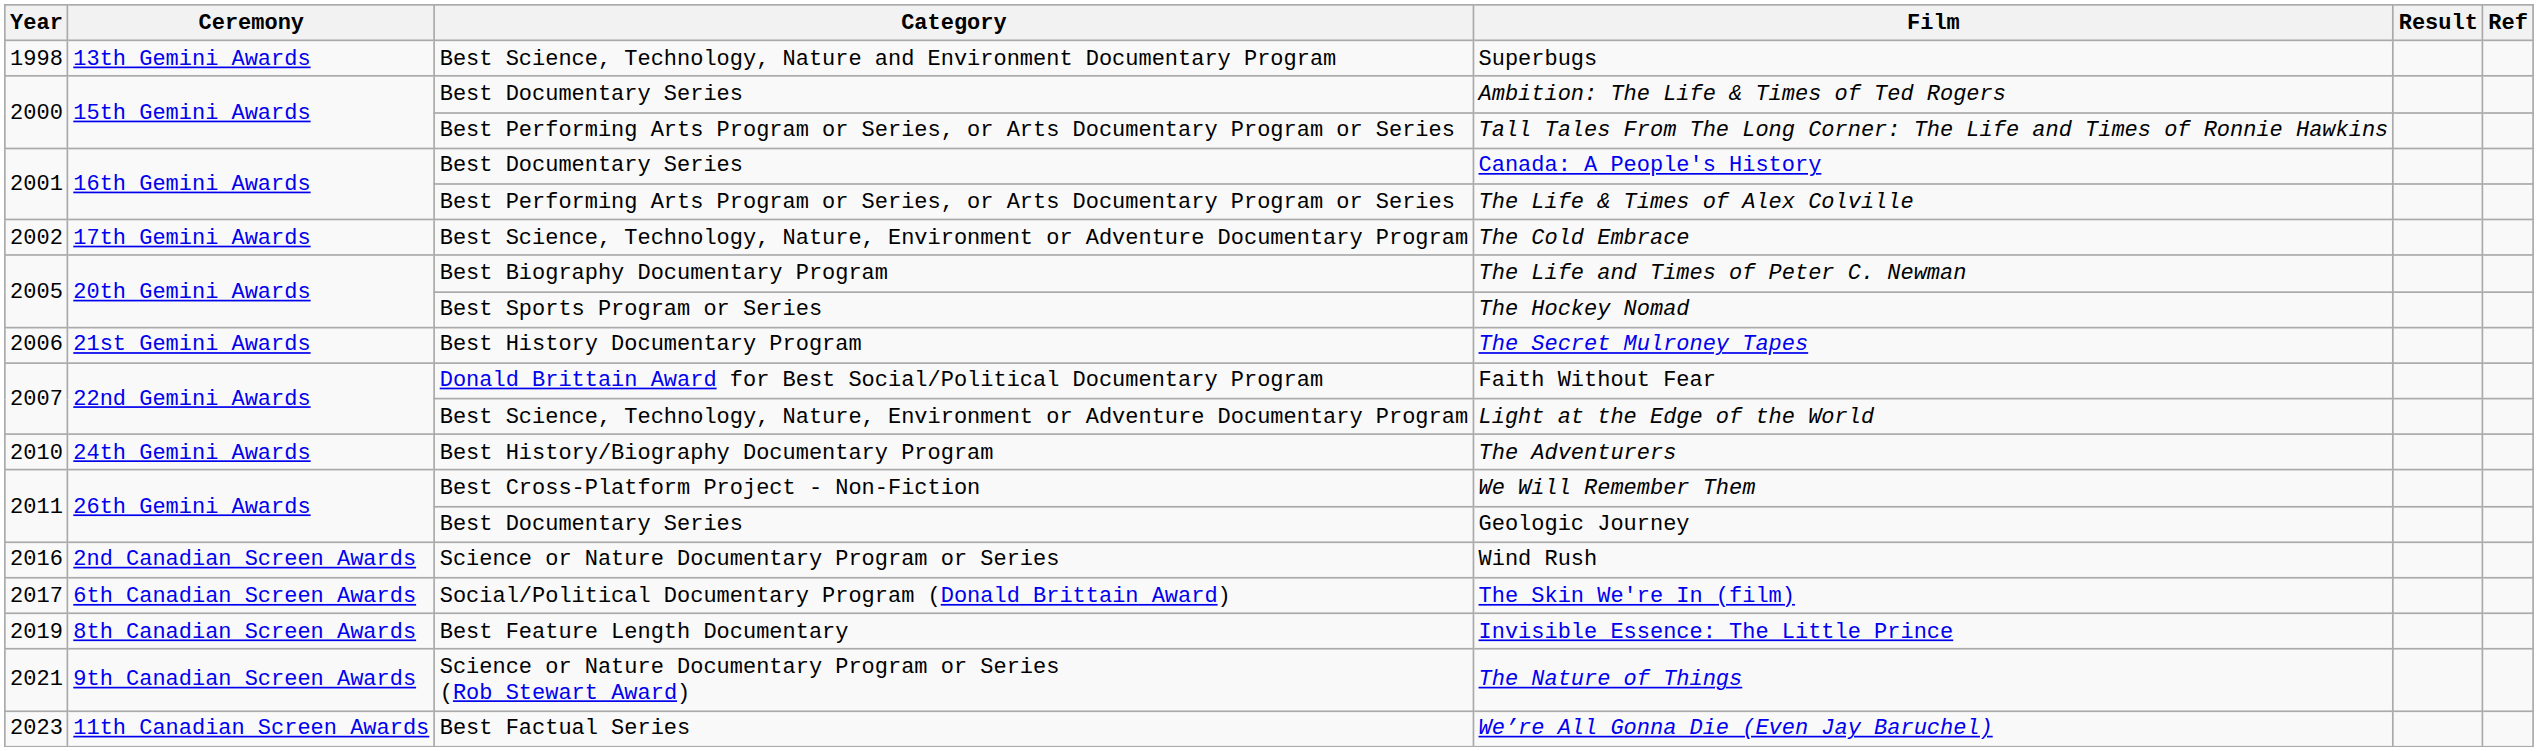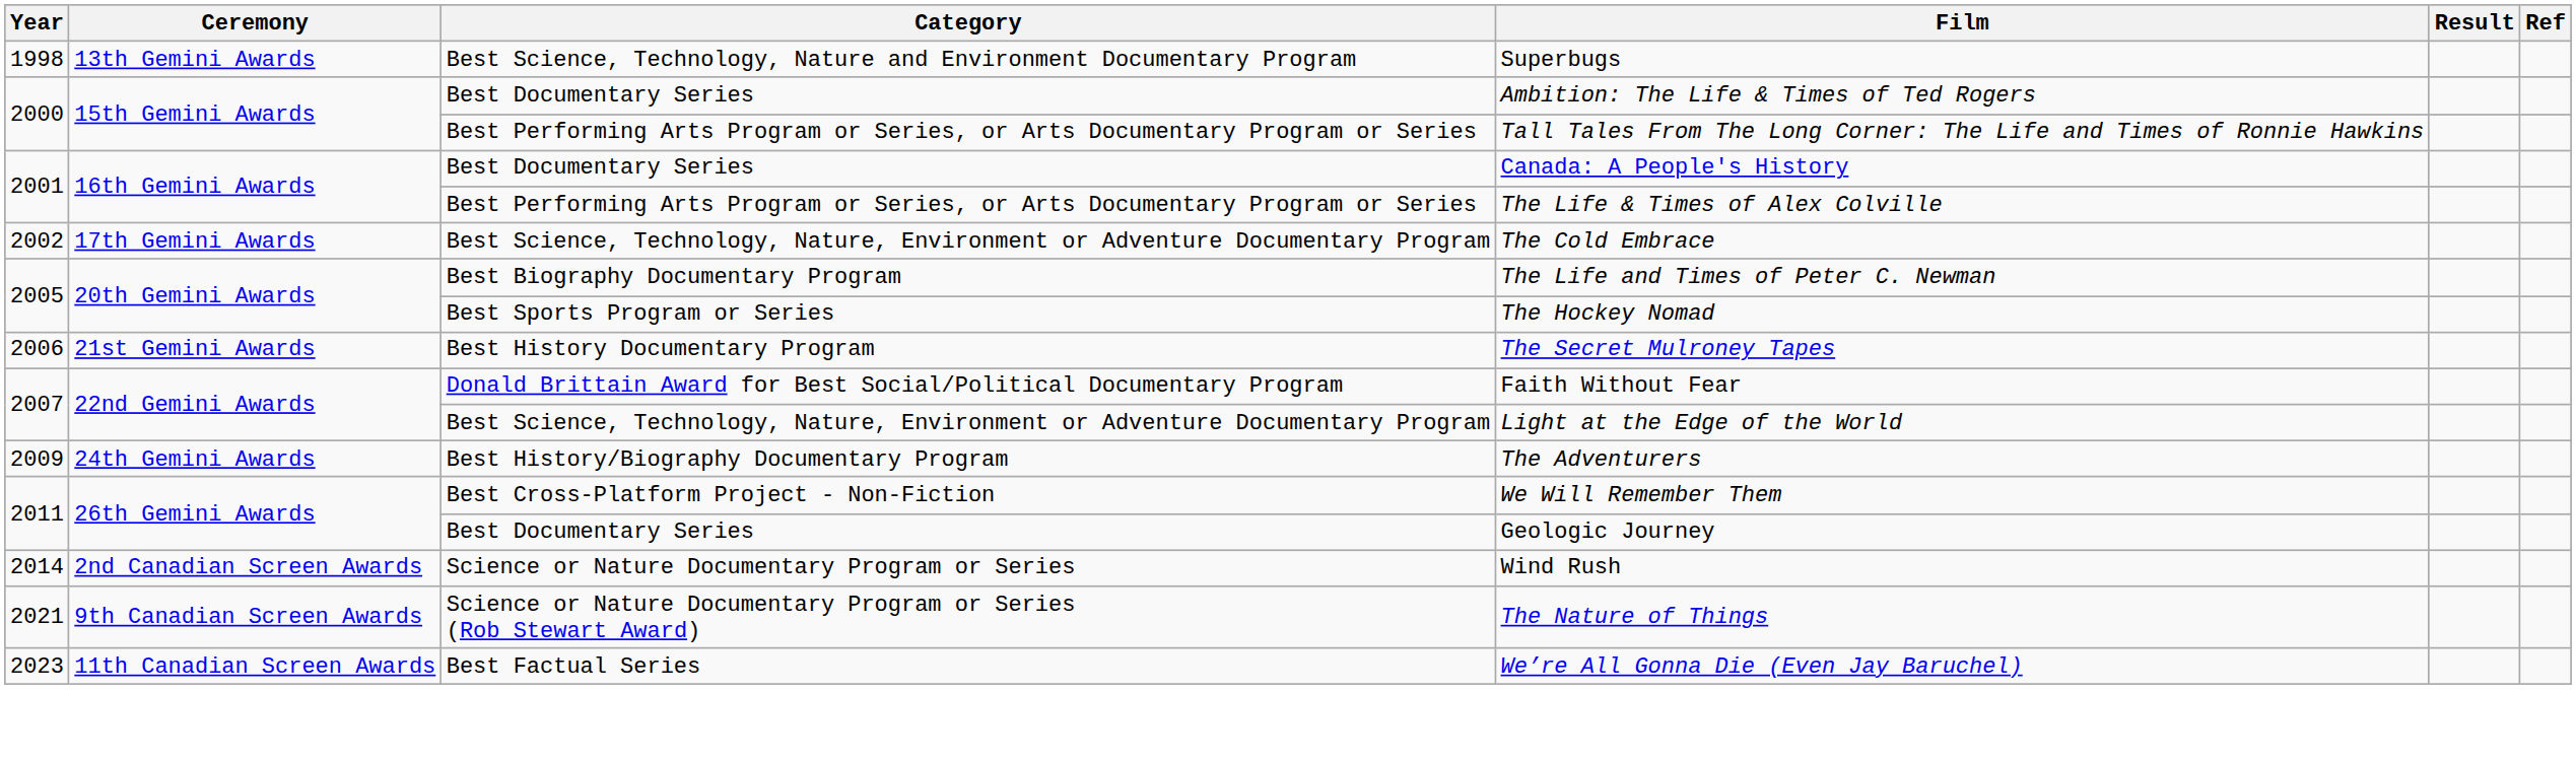 <table class="wikitable">
 <tr>
 <th>Year</th>
 <th>Ceremony</th>
 <th>Category</th>
 <th>Film</th>
 <th>Result</th>
 <th>Ref</th>
 </tr>
 <tr>
 <td>1998</td>
 <td><a href='#'>13th Gemini Awards</a></td>
 <td>Best Science, Technology, Nature and Environment Documentary Program</td>
 <td>Superbugs</td>
 <td></td>
 <td></td>
 </tr>
 <tr>
 <td rowspan="2">2000</td>
 <td rowspan="2"><a href='#'>15th Gemini Awards</a></td>
 <td>Best Documentary Series</td>
 <td><em>Ambition: The Life & Times of Ted Rogers</em></td>
 <td></td>
 <td></td>
 </tr>
 <tr>
 <td>Best Performing Arts Program or Series, or Arts Documentary Program or Series</td>
 <td><em>Tall Tales From The Long Corner: The Life and Times of Ronnie Hawkins</em></td>
 <td></td>
 <td></td>
 </tr>
 <tr>
 <td rowspan="2">2001</td>
 <td rowspan="2"><a href='#'>16th Gemini Awards</a></td>
 <td>Best Documentary Series</td>
 <td><a href='#'>Canada: A People's History</a></td>
 <td></td>
 <td></td>
 </tr>
 <tr>
 <td>Best Performing Arts Program or Series, or Arts Documentary Program or Series</td>
 <td><em>The Life & Times of Alex Colville</em></td>
 <td></td>
 <td></td>
 </tr>
 <tr>
 <td>2002</td>
 <td><a href='#'>17th Gemini Awards</a></td>
 <td>Best Science, Technology, Nature, Environment or Adventure Documentary Program</td>
 <td><em>The Cold Embrace</em></td>
 <td></td>
 <td></td>
 </tr>
 <tr>
 <td rowspan="2">2005</td>
 <td rowspan="2"><a href='#'>20th Gemini Awards</a></td>
 <td>Best Biography Documentary Program</td>
 <td><em>The Life and Times of Peter C. Newman</em></td>
 <td></td>
 <td></td>
 </tr>
 <tr>
 <td>Best Sports Program or Series</td>
 <td><em>The Hockey Nomad</em></td>
 <td></td>
 <td></td>
 </tr>
 <tr>
 <td>2006</td>
 <td><a href='#'>21st Gemini Awards</a></td>
 <td>Best History Documentary Program</td>
 <td><em><a href='#'>The Secret Mulroney Tapes</a></em></td>
 <td></td>
 <td></td>
 </tr>
 <tr>
 <td rowspan="2">2007</td>
 <td rowspan="2"><a href='#'>22nd Gemini Awards</a></td>
 <td><a href='#'>Donald Brittain Award</a> for Best Social/Political Documentary Program</td>
 <td>Faith Without Fear</td>
 <td></td>
 <td></td>
 </tr>
 <tr>
 <td>Best Science, Technology, Nature, Environment or Adventure Documentary Program</td>
 <td><em>Light at the Edge of the World</em></td>
 <td></td>
 <td></td>
 </tr>
 <tr>
-<td>2010</td>
+<td>2009</td>
 <td><a href='#'>24th Gemini Awards</a></td>
 <td>Best History/Biography Documentary Program</td>
 <td><em>The Adventurers</em></td>
 <td></td>
 <td></td>
 </tr>
 <tr>
 <td rowspan="2">2011</td>
 <td rowspan="2"><a href='#'>26th Gemini Awards</a></td>
 <td>Best Cross-Platform Project - Non-Fiction</td>
 <td><em>We Will Remember Them</em></td>
 <td></td>
 <td></td>
 </tr>
 <tr>
 <td>Best Documentary Series</td>
 <td>Geologic Journey</td>
 <td></td>
 <td></td>
 </tr>
 <tr>
-<td>2016</td>
+<td>2014</td>
 <td><a href='#'>2nd Canadian Screen Awards</a></td>
 <td>Science or Nature Documentary Program or Series</td>
 <td>Wind Rush</td>
-<td></td>
-<td></td>
-</tr>
-<tr>
-<td>2017</td>
-<td><a href='#'>6th Canadian Screen Awards</a></td>
-<td>Social/Political Documentary Program (<a href='#'>Donald Brittain Award</a>)</td>
-<td><a href='#'>The Skin We're In (film)</a></td>
-<td></td>
-<td></td>
-</tr>
-<tr>
-<td>2019</td>
-<td><a href='#'>8th Canadian Screen Awards</a></td>
-<td>Best Feature Length Documentary</td>
-<td><a href='#'>Invisible Essence: The Little Prince</a></td>
 <td></td>
 <td></td>
 </tr>
 <tr>
 <td>2021</td>
 <td><a href='#'>9th Canadian Screen Awards</a></td>
 <td>Science or Nature Documentary Program or Series<br>(<a href='#'>Rob Stewart Award</a>)</td>
 <td><em><a href='#'>The Nature of Things</a></em></td>
 <td></td>
 <td></td>
 </tr>
 <tr>
 <td>2023</td>
 <td><a href='#'>11th Canadian Screen Awards</a></td>
 <td>Best Factual Series</td>
 <td><em><a href='#'>We’re All Gonna Die (Even Jay Baruchel)</a></em></td>
 <td></td>
 <td></td>
 </tr>
 </table>
